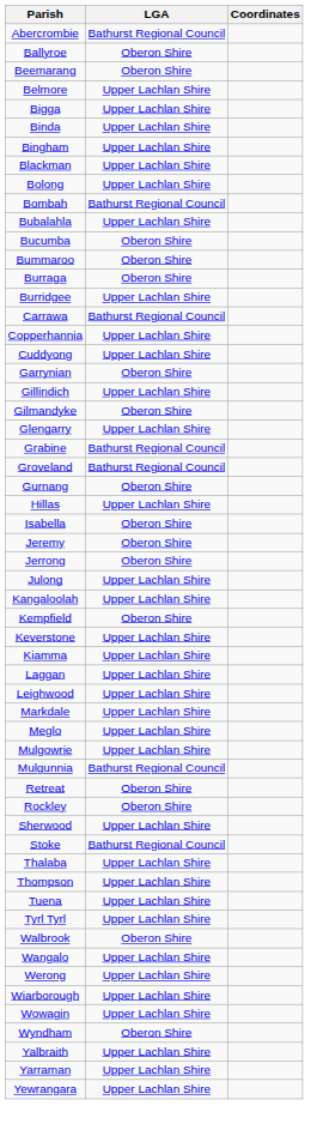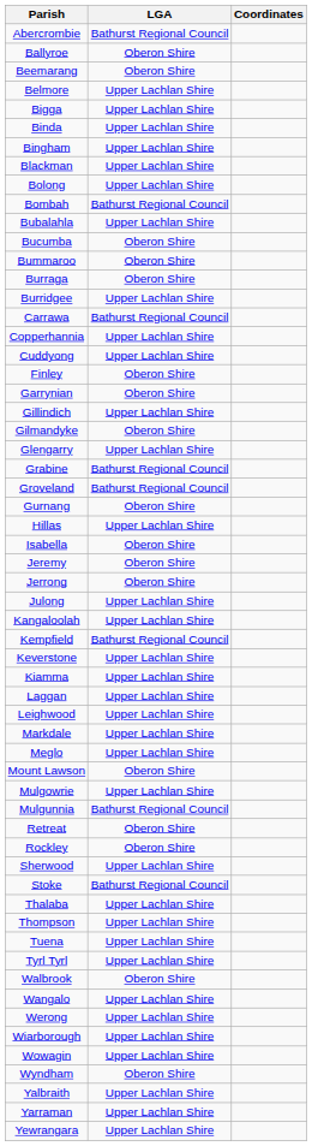 <table class="wikitable" style="text-align:center">
 <tr>
 <th>Parish</th>
 <th>LGA</th>
 <th>Coordinates</th>
 </tr>
 <tr>
 <td><a href='#'>Abercrombie</a></td>
 <td><a href='#'>Bathurst Regional Council</a></td>
 <td></td>
 </tr>
 <tr>
 <td><a href='#'>Ballyroe</a></td>
 <td><a href='#'>Oberon Shire</a></td>
 <td></td>
 </tr>
 <tr>
 <td><a href='#'>Beemarang</a></td>
 <td><a href='#'>Oberon Shire</a></td>
 <td></td>
 </tr>
 <tr>
 <td><a href='#'>Belmore</a></td>
 <td><a href='#'>Upper Lachlan Shire</a></td>
 <td></td>
 </tr>
 <tr>
 <td><a href='#'>Bigga</a></td>
 <td><a href='#'>Upper Lachlan Shire</a></td>
 <td></td>
 </tr>
 <tr>
 <td><a href='#'>Binda</a></td>
 <td><a href='#'>Upper Lachlan Shire</a></td>
 <td></td>
 </tr>
 <tr>
 <td><a href='#'>Bingham</a></td>
 <td><a href='#'>Upper Lachlan Shire</a></td>
 <td></td>
 </tr>
 <tr>
 <td><a href='#'>Blackman</a></td>
 <td><a href='#'>Upper Lachlan Shire</a></td>
 <td></td>
 </tr>
 <tr>
 <td><a href='#'>Bolong</a></td>
 <td><a href='#'>Upper Lachlan Shire</a></td>
 <td></td>
 </tr>
 <tr>
 <td><a href='#'>Bombah</a></td>
 <td><a href='#'>Bathurst Regional Council</a></td>
 <td></td>
 </tr>
 <tr>
 <td><a href='#'>Bubalahla</a></td>
 <td><a href='#'>Upper Lachlan Shire</a></td>
 <td></td>
 </tr>
 <tr>
 <td><a href='#'>Bucumba</a></td>
 <td><a href='#'>Oberon Shire</a></td>
 <td></td>
 </tr>
 <tr>
 <td><a href='#'>Bummaroo</a></td>
 <td><a href='#'>Oberon Shire</a></td>
 <td></td>
 </tr>
 <tr>
 <td><a href='#'>Burraga</a></td>
 <td><a href='#'>Oberon Shire</a></td>
 <td></td>
 </tr>
 <tr>
 <td><a href='#'>Burridgee</a></td>
 <td><a href='#'>Upper Lachlan Shire</a></td>
 <td></td>
 </tr>
 <tr>
 <td><a href='#'>Carrawa</a></td>
 <td><a href='#'>Bathurst Regional Council</a></td>
 <td></td>
 </tr>
 <tr>
 <td><a href='#'>Copperhannia</a></td>
 <td><a href='#'>Upper Lachlan Shire</a></td>
 <td></td>
 </tr>
 <tr>
 <td><a href='#'>Cuddyong</a></td>
 <td><a href='#'>Upper Lachlan Shire</a></td>
 <td></td>
 </tr>
 <tr>
+<td><a href='#'>Finley</a></td>
+<td><a href='#'>Oberon Shire</a></td>
+<td></td>
+</tr>
+<tr>
 <td><a href='#'>Garrynian</a></td>
 <td><a href='#'>Oberon Shire</a></td>
 <td></td>
 </tr>
 <tr>
 <td><a href='#'>Gillindich</a></td>
 <td><a href='#'>Upper Lachlan Shire</a></td>
 <td></td>
 </tr>
 <tr>
 <td><a href='#'>Gilmandyke</a></td>
 <td><a href='#'>Oberon Shire</a></td>
 <td></td>
 </tr>
 <tr>
 <td><a href='#'>Glengarry</a></td>
 <td><a href='#'>Upper Lachlan Shire</a></td>
 <td></td>
 </tr>
 <tr>
 <td><a href='#'>Grabine</a></td>
 <td><a href='#'>Bathurst Regional Council</a></td>
 <td></td>
 </tr>
 <tr>
 <td><a href='#'>Groveland</a></td>
 <td><a href='#'>Bathurst Regional Council</a></td>
 <td></td>
 </tr>
 <tr>
 <td><a href='#'>Gurnang</a></td>
 <td><a href='#'>Oberon Shire</a></td>
 <td></td>
 </tr>
 <tr>
 <td><a href='#'>Hillas</a></td>
 <td><a href='#'>Upper Lachlan Shire</a></td>
 <td></td>
 </tr>
 <tr>
 <td><a href='#'>Isabella</a></td>
 <td><a href='#'>Oberon Shire</a></td>
 <td></td>
 </tr>
 <tr>
 <td><a href='#'>Jeremy</a></td>
 <td><a href='#'>Oberon Shire</a></td>
 <td></td>
 </tr>
 <tr>
 <td><a href='#'>Jerrong</a></td>
 <td><a href='#'>Oberon Shire</a></td>
 <td></td>
 </tr>
 <tr>
 <td><a href='#'>Julong</a></td>
 <td><a href='#'>Upper Lachlan Shire</a></td>
 <td></td>
 </tr>
 <tr>
 <td><a href='#'>Kangaloolah</a></td>
 <td><a href='#'>Upper Lachlan Shire</a></td>
 <td></td>
 </tr>
 <tr>
 <td><a href='#'>Kempfield</a></td>
-<td><a href='#'>Oberon Shire</a></td>
+<td><a href='#'>Bathurst Regional Council</a></td>
 <td></td>
 </tr>
 <tr>
 <td><a href='#'>Keverstone</a></td>
 <td><a href='#'>Upper Lachlan Shire</a></td>
 <td></td>
 </tr>
 <tr>
 <td><a href='#'>Kiamma</a></td>
 <td><a href='#'>Upper Lachlan Shire</a></td>
 <td></td>
 </tr>
 <tr>
 <td><a href='#'>Laggan</a></td>
 <td><a href='#'>Upper Lachlan Shire</a></td>
 <td></td>
 </tr>
 <tr>
 <td><a href='#'>Leighwood</a></td>
 <td><a href='#'>Upper Lachlan Shire</a></td>
 <td></td>
 </tr>
 <tr>
 <td><a href='#'>Markdale</a></td>
 <td><a href='#'>Upper Lachlan Shire</a></td>
 <td></td>
 </tr>
 <tr>
 <td><a href='#'>Meglo</a></td>
 <td><a href='#'>Upper Lachlan Shire</a></td>
+<td></td>
+</tr>
+<tr>
+<td><a href='#'>Mount Lawson</a></td>
+<td><a href='#'>Oberon Shire</a></td>
 <td></td>
 </tr>
 <tr>
 <td><a href='#'>Mulgowrie</a></td>
 <td><a href='#'>Upper Lachlan Shire</a></td>
 <td></td>
 </tr>
 <tr>
 <td><a href='#'>Mulgunnia</a></td>
 <td><a href='#'>Bathurst Regional Council</a></td>
 <td></td>
 </tr>
 <tr>
 <td><a href='#'>Retreat</a></td>
 <td><a href='#'>Oberon Shire</a></td>
 <td></td>
 </tr>
 <tr>
 <td><a href='#'>Rockley</a></td>
 <td><a href='#'>Oberon Shire</a></td>
 <td></td>
 </tr>
 <tr>
 <td><a href='#'>Sherwood</a></td>
 <td><a href='#'>Upper Lachlan Shire</a></td>
 <td></td>
 </tr>
 <tr>
 <td><a href='#'>Stoke</a></td>
 <td><a href='#'>Bathurst Regional Council</a></td>
 <td></td>
 </tr>
 <tr>
 <td><a href='#'>Thalaba</a></td>
 <td><a href='#'>Upper Lachlan Shire</a></td>
 <td></td>
 </tr>
 <tr>
 <td><a href='#'>Thompson</a></td>
 <td><a href='#'>Upper Lachlan Shire</a></td>
 <td></td>
 </tr>
 <tr>
 <td><a href='#'>Tuena</a></td>
 <td><a href='#'>Upper Lachlan Shire</a></td>
 <td></td>
 </tr>
 <tr>
 <td><a href='#'>Tyrl Tyrl</a></td>
 <td><a href='#'>Upper Lachlan Shire</a></td>
 <td></td>
 </tr>
 <tr>
 <td><a href='#'>Walbrook</a></td>
 <td><a href='#'>Oberon Shire</a></td>
 <td></td>
 </tr>
 <tr>
 <td><a href='#'>Wangalo</a></td>
 <td><a href='#'>Upper Lachlan Shire</a></td>
 <td></td>
 </tr>
 <tr>
 <td><a href='#'>Werong</a></td>
 <td><a href='#'>Upper Lachlan Shire</a></td>
 <td></td>
 </tr>
 <tr>
 <td><a href='#'>Wiarborough</a></td>
 <td><a href='#'>Upper Lachlan Shire</a></td>
 <td></td>
 </tr>
 <tr>
 <td><a href='#'>Wowagin</a></td>
 <td><a href='#'>Upper Lachlan Shire</a></td>
 <td></td>
 </tr>
 <tr>
 <td><a href='#'>Wyndham</a></td>
 <td><a href='#'>Oberon Shire</a></td>
 <td></td>
 </tr>
 <tr>
 <td><a href='#'>Yalbraith</a></td>
 <td><a href='#'>Upper Lachlan Shire</a></td>
 <td></td>
 </tr>
 <tr>
 <td><a href='#'>Yarraman</a></td>
 <td><a href='#'>Upper Lachlan Shire</a></td>
 <td></td>
 </tr>
 <tr>
 <td><a href='#'>Yewrangara</a></td>
 <td><a href='#'>Upper Lachlan Shire</a></td>
 <td></td>
 </tr>
 </table>
